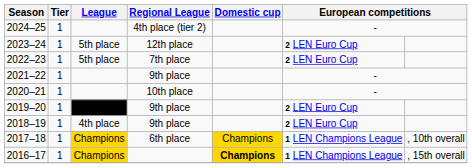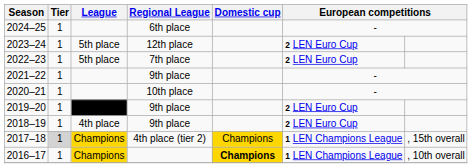 <table class="wikitable" style="font-size:85%; text-align:left">
 <tr>
 <th>Season</th>
 <th>Tier</th>
 <th><a href='#'>League</a></th>
 <th><a href='#'>Regional League</a></th>
 <th><a href='#'>Domestic cup</a></th>
 <th colspan=2>European competitions</th>
 </tr>
 <tr>
 <td>2024–25</td>
 <td align=center>1</td>
 <td align=center></td>
-<td align=center>4th place (tier 2)</td>
+<td align=center>6th place</td>
 <td align=center></td>
 <td colspan=2 align=center>-</td>
 </tr>
 <tr>
 <td>2023–24</td>
 <td align=center>1</td>
 <td align=center>5th place</td>
 <td align=center>12th place</td>
 <td align=center></td>
 <td><small><strong>2</strong></small> <a href='#'>LEN Euro Cup</a></td>
 <td align=center></td>
 </tr>
 <tr>
 <td>2022–23</td>
 <td align=center>1</td>
 <td align=center>5th place</td>
 <td align=center>7th place</td>
 <td align=center></td>
 <td><small><strong>2</strong></small> <a href='#'>LEN Euro Cup</a></td>
 <td align=center></td>
 </tr>
 <tr>
 <td>2021–22</td>
 <td align=center>1</td>
 <td align=center></td>
 <td align=center>9th place</td>
 <td align=center></td>
 <td colspan=2 align=center>-</td>
 </tr>
 <tr>
 <td>2020–21</td>
 <td align=center>1</td>
 <td align=center></td>
 <td align=center>10th place</td>
 <td align=center></td>
 <td colspan=2 align=center>-</td>
 </tr>
 <tr>
 <td>2019–20</td>
 <td align=center>1</td>
 <td align=center style="background:black; color:white"></td>
 <td align=center>9th place</td>
 <td align=center></td>
 <td><small><strong>2</strong></small> <a href='#'>LEN Euro Cup</a></td>
 <td align=center></td>
 </tr>
 <tr>
 <td>2018–19</td>
 <td align=center>1</td>
 <td align=center>4th place</td>
 <td align=center>9th place</td>
 <td align=center></td>
 <td><small><strong>2</strong></small> <a href='#'>LEN Euro Cup</a></td>
 <td align=center></td>
 </tr>
 <tr>
 <td>2017–18</td>
-<td align=center>1</td>
+<td align=center style="background: lightgrey;">1</td>
 <td bgcolor=gold align=center>Champions</td>
-<td align=center>6th place</td>
+<td align=center>4th place (tier 2)</td>
 <td align=center bgcolor=gold>Champions</td>
 <td><small><strong>1</strong></small> <a href='#'>LEN Champions League</a></td>
-<td align=center>, 10th overall</td>
+<td align=center>, 15th overall</td>
 </tr>
 <tr>
 <td>2016–17</td>
 <td align=center>1</td>
 <td bgcolor=gold align=center>Champions</td>
 <td align=center></td>
 <td align=center bgcolor=gold><strong>Champions</strong></td>
 <td><small><strong>1</strong></small> <a href='#'>LEN Champions League</a></td>
-<td align=center>, 15th overall</td>
+<td align=center>, 10th overall</td>
 </tr>
 <tr>
 </tr>
 </table>
